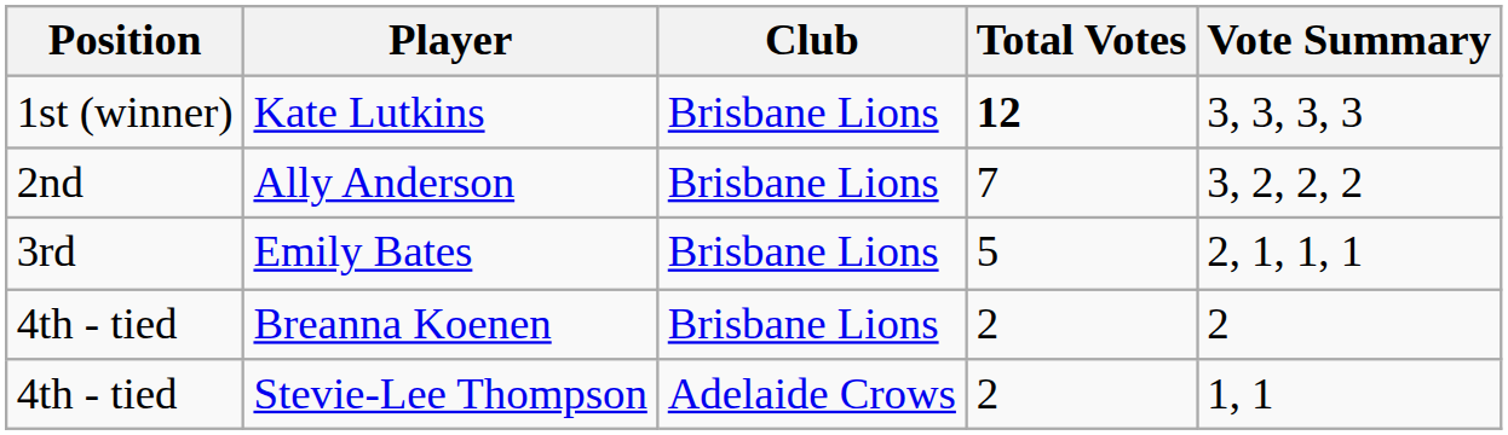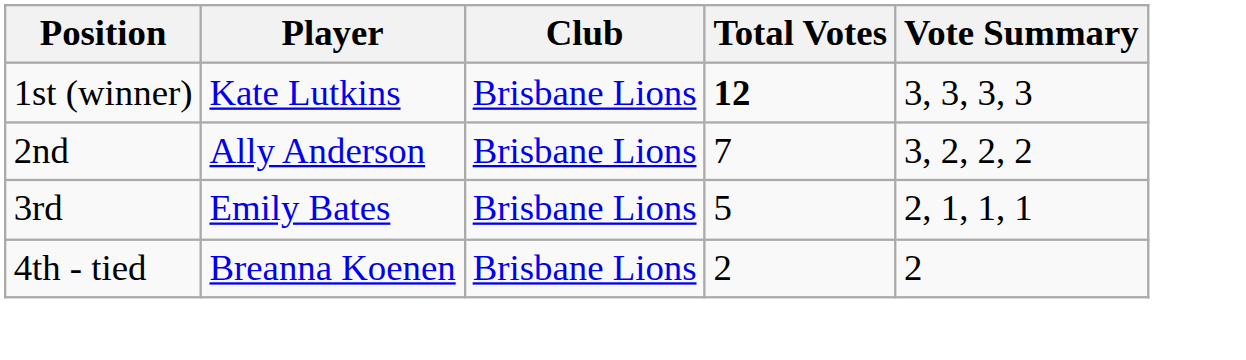 <table class="wikitable">
 <tr>
 <th>Position</th>
 <th>Player</th>
 <th>Club</th>
 <th>Total Votes</th>
 <th>Vote Summary</th>
 </tr>
 <tr>
 <td>1st (winner)</td>
 <td><a href='#'>Kate Lutkins</a></td>
 <td><a href='#'>Brisbane Lions</a></td>
 <td><strong>12</strong></td>
 <td>3, 3, 3, 3</td>
 </tr>
 <tr>
 <td>2nd</td>
 <td><a href='#'>Ally Anderson</a></td>
 <td><a href='#'>Brisbane Lions</a></td>
 <td>7</td>
 <td>3, 2, 2, 2</td>
 </tr>
 <tr>
 <td>3rd</td>
 <td><a href='#'>Emily Bates</a></td>
 <td><a href='#'>Brisbane Lions</a></td>
 <td>5</td>
 <td>2, 1, 1, 1</td>
 </tr>
 <tr>
 <td>4th - tied</td>
 <td><a href='#'>Breanna Koenen</a></td>
 <td><a href='#'>Brisbane Lions</a></td>
 <td>2</td>
 <td>2</td>
 </tr>
-<tr>
-<td>4th - tied</td>
-<td><a href='#'>Stevie-Lee Thompson</a></td>
-<td><a href='#'>Adelaide Crows</a></td>
-<td>2</td>
-<td>1, 1</td>
-</tr>
 </table>
